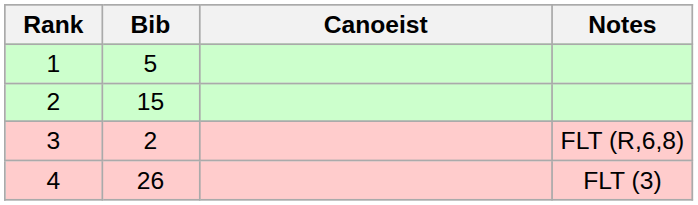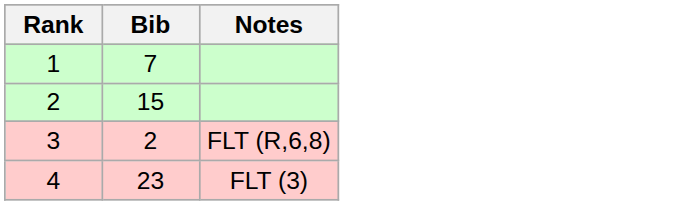 <table class="wikitable" style="font-size:90%; text-align:center">
 <tr>
 <th width="50">Rank</th>
 <th width="50">Bib</th>
-<th width="200">Canoeist</th>
 <th width="75">Notes</th>
 </tr>
 <tr bgcolor="#CCFFCC">
 <td>1</td>
-<td>5</td>
-<td align="left"></td>
+<td>7</td>
 <td></td>
 </tr>
 <tr bgcolor="#CCFFCC">
 <td>2</td>
 <td>15</td>
-<td align="left"></td>
 <td></td>
 </tr>
 <tr bgcolor="#FFCCCC">
 <td>3</td>
 <td>2</td>
-<td align="left"></td>
 <td>FLT (R,6,8)</td>
 </tr>
 <tr bgcolor="#FFCCCC">
 <td>4</td>
-<td>26</td>
-<td align="left"></td>
+<td>23</td>
 <td>FLT (3)</td>
 </tr>
 </table>
